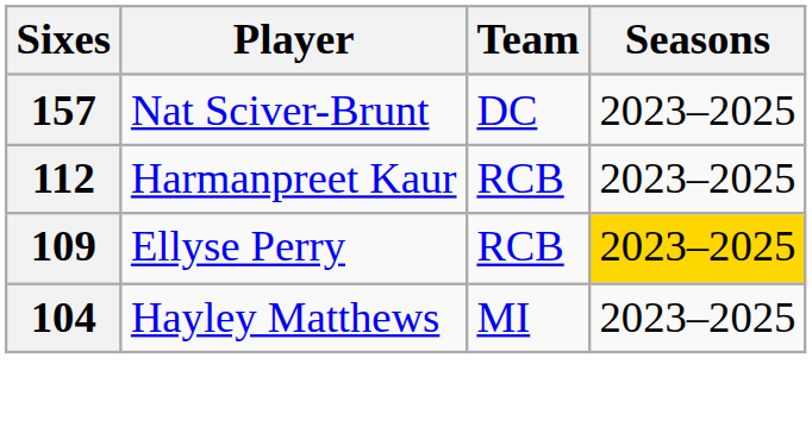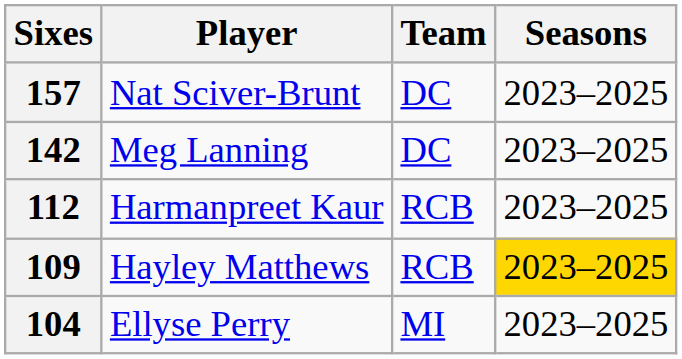 <table class="wikitable">
 <tr>
 <th>Sixes</th>
 <th>Player</th>
 <th>Team</th>
 <th>Seasons</th>
 </tr>
 <tr>
 <th scope="row" style="text-align:center;">157</th>
 <td><a href='#'>Nat Sciver-Brunt</a></td>
 <td><a href='#'>DC</a></td>
 <td>2023–2025</td>
 </tr>
 <tr>
+<th scope="row" style="text-align:center;">142</th>
+<td><a href='#'>Meg Lanning</a></td>
+<td><a href='#'>DC</a></td>
+<td>2023–2025</td>
+</tr>
+<tr>
 <th scope="row" style="text-align:center;">112</th>
 <td><a href='#'>Harmanpreet Kaur</a></td>
 <td><a href='#'>RCB</a></td>
 <td>2023–2025</td>
 </tr>
 <tr>
 <th scope="row" style="text-align:center;">109</th>
-<td><a href='#'>Ellyse Perry</a></td>
+<td><a href='#'>Hayley Matthews</a></td>
 <td><a href='#'>RCB</a></td>
 <td style="background: gold;">2023–2025</td>
 </tr>
 <tr>
 <th scope="row" style="text-align:center;">104</th>
-<td><a href='#'>Hayley Matthews</a></td>
+<td><a href='#'>Ellyse Perry</a></td>
 <td><a href='#'>MI</a></td>
 <td>2023–2025</td>
 </tr>
 </table>
